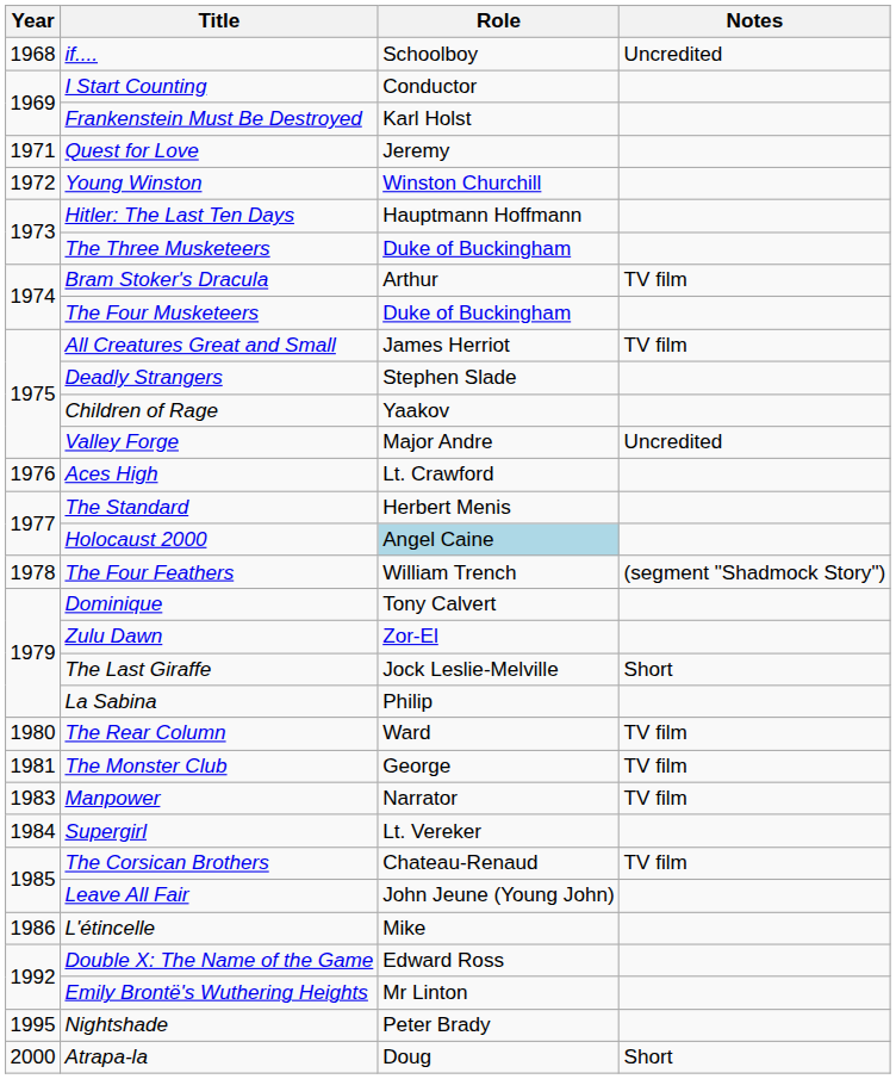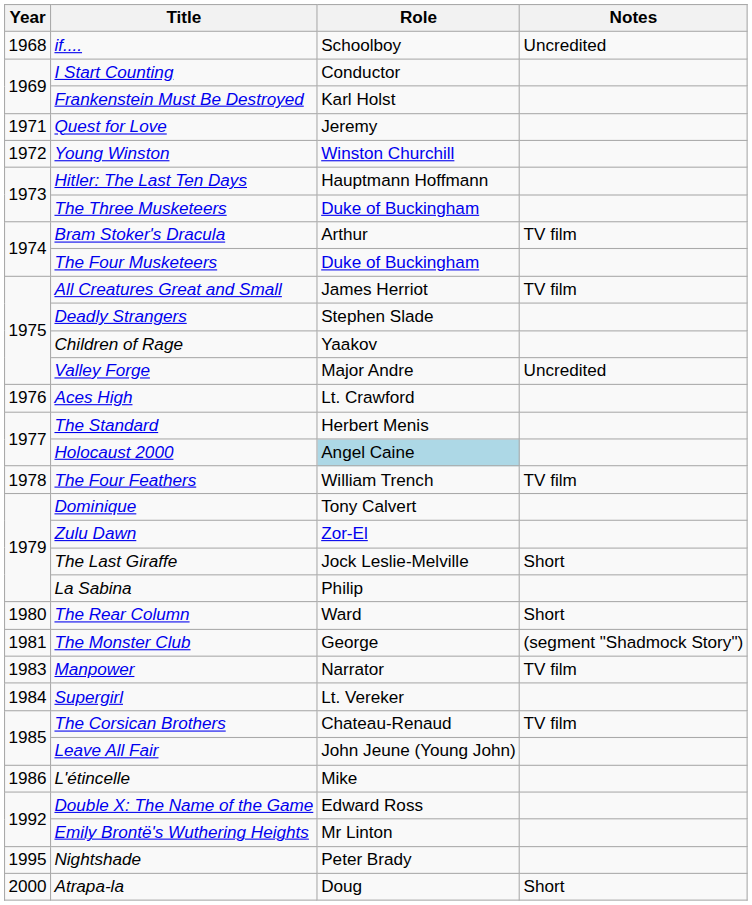 <table class="wikitable">
 <tr>
 <th>Year</th>
 <th>Title</th>
 <th>Role</th>
 <th>Notes</th>
 </tr>
 <tr>
 <td>1968</td>
 <td><em><a href='#'>if....</a></em></td>
 <td>Schoolboy</td>
 <td>Uncredited</td>
 </tr>
 <tr>
 <td rowspan="2">1969</td>
 <td><em><a href='#'>I Start Counting</a></em></td>
 <td>Conductor</td>
 <td></td>
 </tr>
 <tr>
 <td><em><a href='#'>Frankenstein Must Be Destroyed</a></em></td>
 <td>Karl Holst</td>
 <td></td>
 </tr>
 <tr>
 <td>1971</td>
 <td><em><a href='#'>Quest for Love</a></em></td>
 <td>Jeremy</td>
 <td></td>
 </tr>
 <tr>
 <td>1972</td>
 <td><em><a href='#'>Young Winston</a></em></td>
 <td><a href='#'>Winston Churchill</a></td>
 <td></td>
 </tr>
 <tr>
 <td rowspan="2">1973</td>
 <td><em><a href='#'>Hitler: The Last Ten Days</a></em></td>
 <td>Hauptmann Hoffmann</td>
 <td></td>
 </tr>
 <tr>
 <td><em><a href='#'>The Three Musketeers</a></em></td>
 <td><a href='#'>Duke of Buckingham</a></td>
 <td></td>
 </tr>
 <tr>
 <td rowspan="2">1974</td>
 <td><em><a href='#'>Bram Stoker's Dracula</a></em></td>
 <td>Arthur</td>
 <td>TV film</td>
 </tr>
 <tr>
 <td><em><a href='#'>The Four Musketeers</a></em></td>
 <td><a href='#'>Duke of Buckingham</a></td>
 <td></td>
 </tr>
 <tr>
 <td rowspan="4">1975</td>
 <td><em><a href='#'>All Creatures Great and Small</a></em></td>
 <td>James Herriot</td>
 <td>TV film</td>
 </tr>
 <tr>
 <td><em><a href='#'>Deadly Strangers</a></em></td>
 <td>Stephen Slade</td>
 <td></td>
 </tr>
 <tr>
 <td><em>Children of Rage</em></td>
 <td>Yaakov</td>
 <td></td>
 </tr>
 <tr>
 <td><em><a href='#'>Valley Forge</a></em></td>
 <td>Major Andre</td>
 <td>Uncredited</td>
 </tr>
 <tr>
 <td>1976</td>
 <td><em><a href='#'>Aces High</a></em></td>
 <td>Lt. Crawford</td>
 <td></td>
 </tr>
 <tr>
 <td rowspan="2">1977</td>
 <td><em><a href='#'>The Standard</a></em></td>
 <td>Herbert Menis</td>
 <td></td>
 </tr>
 <tr>
 <td><em><a href='#'>Holocaust 2000</a></em></td>
 <td style="background: lightblue;">Angel Caine</td>
 <td></td>
 </tr>
 <tr>
 <td>1978</td>
 <td><em><a href='#'>The Four Feathers</a></em></td>
 <td>William Trench</td>
-<td>(segment "Shadmock Story")</td>
+<td>TV film</td>
 </tr>
 <tr>
 <td rowspan="4">1979</td>
 <td><em><a href='#'>Dominique</a></em></td>
 <td>Tony Calvert</td>
 <td></td>
 </tr>
 <tr>
 <td><em><a href='#'>Zulu Dawn</a></em></td>
 <td><a href='#'>Zor-El</a></td>
 <td></td>
 </tr>
 <tr>
 <td><em>The Last Giraffe</em></td>
 <td>Jock Leslie-Melville</td>
 <td>Short</td>
 </tr>
 <tr>
 <td><em>La Sabina</em></td>
 <td>Philip</td>
 <td></td>
 </tr>
 <tr>
 <td>1980</td>
 <td><em><a href='#'>The Rear Column</a></em></td>
 <td>Ward</td>
-<td>TV film</td>
+<td>Short</td>
 </tr>
 <tr>
 <td>1981</td>
 <td><em><a href='#'>The Monster Club</a></em></td>
 <td>George</td>
-<td>TV film</td>
+<td>(segment "Shadmock Story")</td>
 </tr>
 <tr>
 <td>1983</td>
 <td><em><a href='#'>Manpower</a></em></td>
 <td>Narrator</td>
 <td>TV film</td>
 </tr>
 <tr>
 <td>1984</td>
 <td><em><a href='#'>Supergirl</a></em></td>
 <td>Lt. Vereker</td>
 <td></td>
 </tr>
 <tr>
 <td rowspan="2">1985</td>
 <td><em><a href='#'>The Corsican Brothers</a></em></td>
 <td>Chateau-Renaud</td>
 <td>TV film</td>
 </tr>
 <tr>
 <td><em><a href='#'>Leave All Fair</a></em></td>
 <td>John Jeune (Young John)</td>
 <td></td>
 </tr>
 <tr>
 <td>1986</td>
 <td><em>L'étincelle</em></td>
 <td>Mike</td>
 <td></td>
 </tr>
 <tr>
 <td rowspan="2">1992</td>
 <td><em><a href='#'>Double X: The Name of the Game</a></em></td>
 <td>Edward Ross</td>
 <td></td>
 </tr>
 <tr>
 <td><em><a href='#'>Emily Brontë's Wuthering Heights</a></em></td>
 <td>Mr Linton</td>
 <td></td>
 </tr>
 <tr>
 <td>1995</td>
 <td><em>Nightshade</em></td>
 <td>Peter Brady</td>
 <td></td>
 </tr>
 <tr>
 <td>2000</td>
 <td><em>Atrapa-la</em></td>
 <td>Doug</td>
 <td>Short</td>
 </tr>
 </table>
